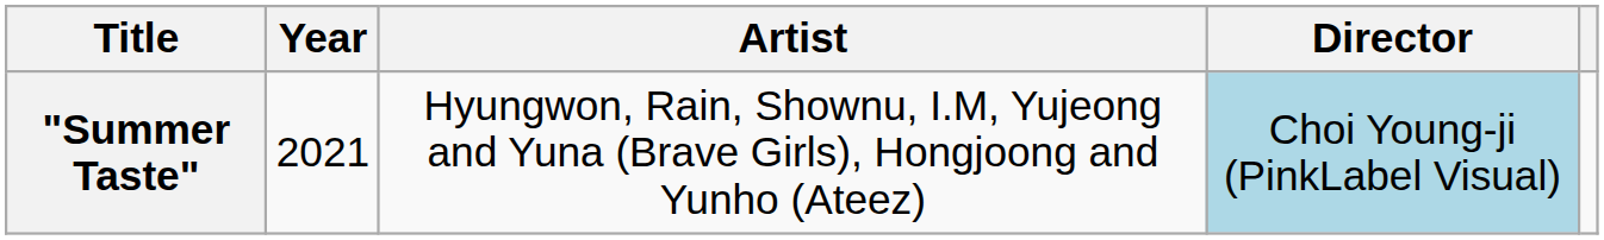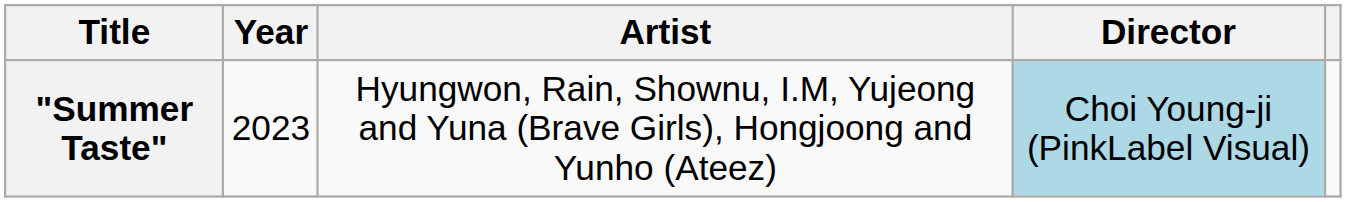 <table class="wikitable plainrowheaders" style="text-align:center;">
 <tr>
 <th scope="col">Title</th>
 <th scope="col">Year</th>
 <th scope="col">Artist</th>
 <th scope="col">Director</th>
 <th scope="col" class="unsortable"></th>
 </tr>
 <tr>
 <th scope="row">"Summer Taste"</th>
-<td>2021</td>
+<td>2023</td>
 <td>Hyungwon, Rain, Shownu, I.M, Yujeong and Yuna (Brave Girls), Hongjoong and Yunho (Ateez)</td>
 <td style="background: lightblue;">Choi Young-ji (PinkLabel Visual)</td>
 <td></td>
 </tr>
 </table>
